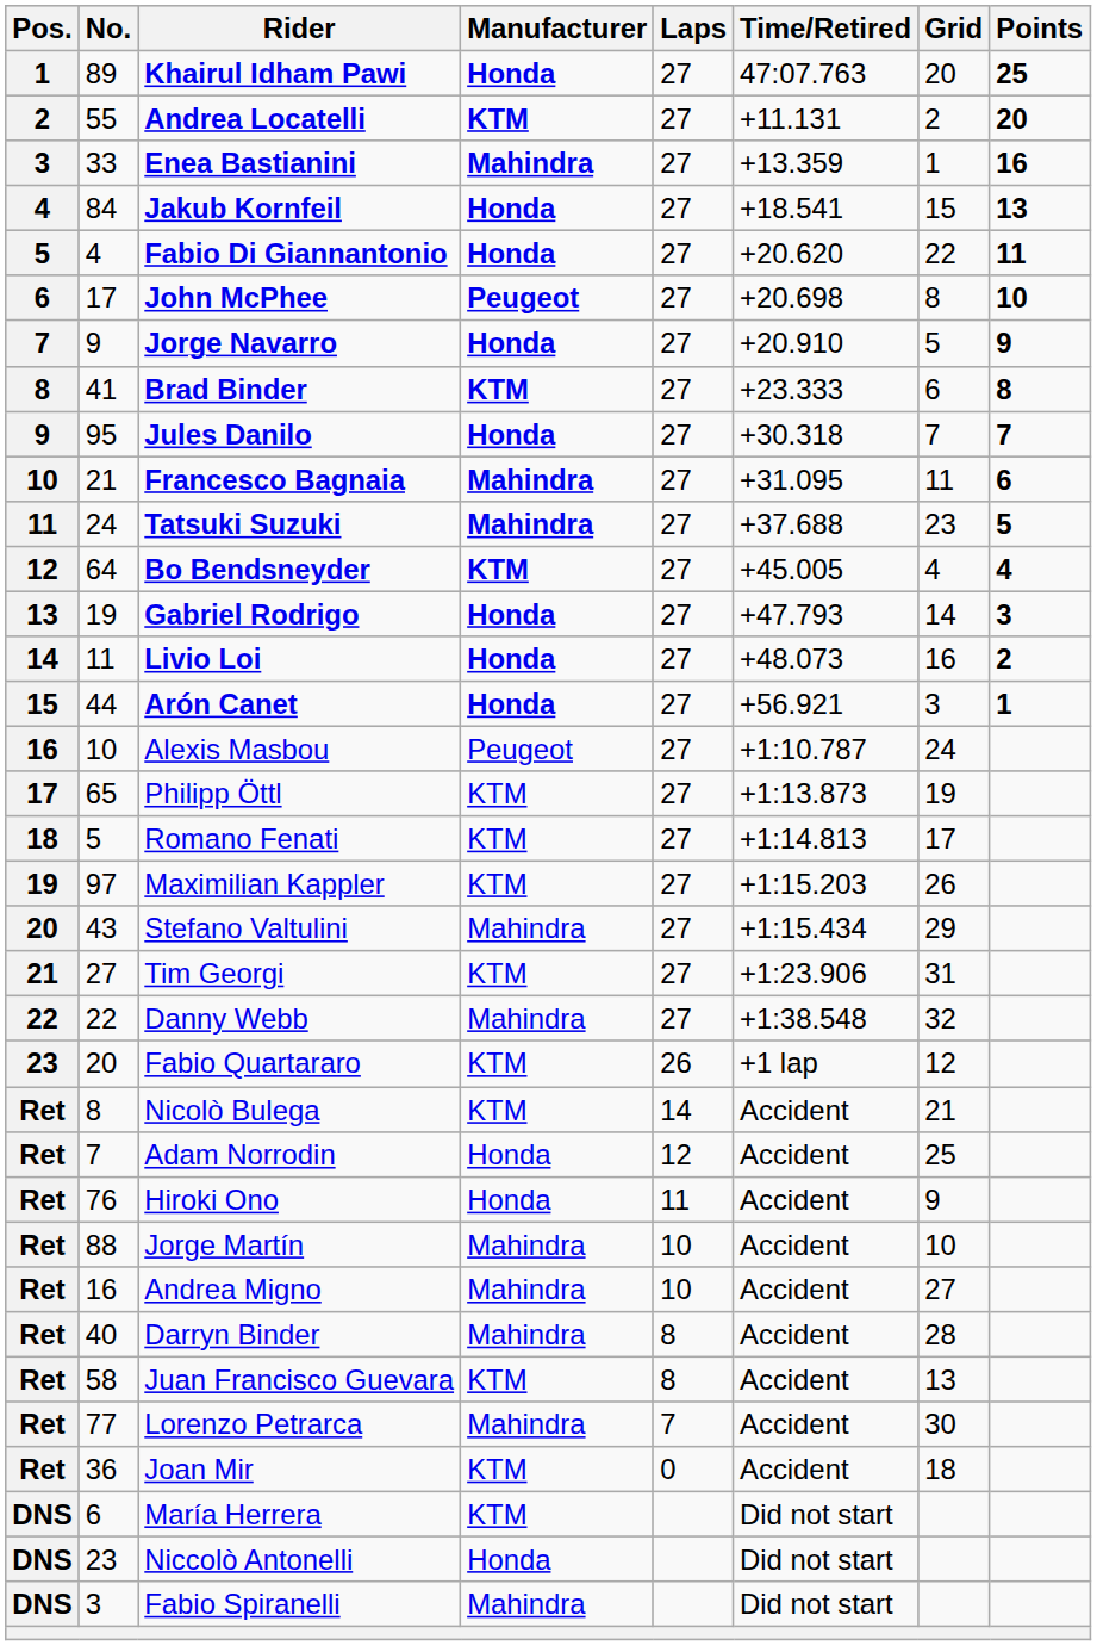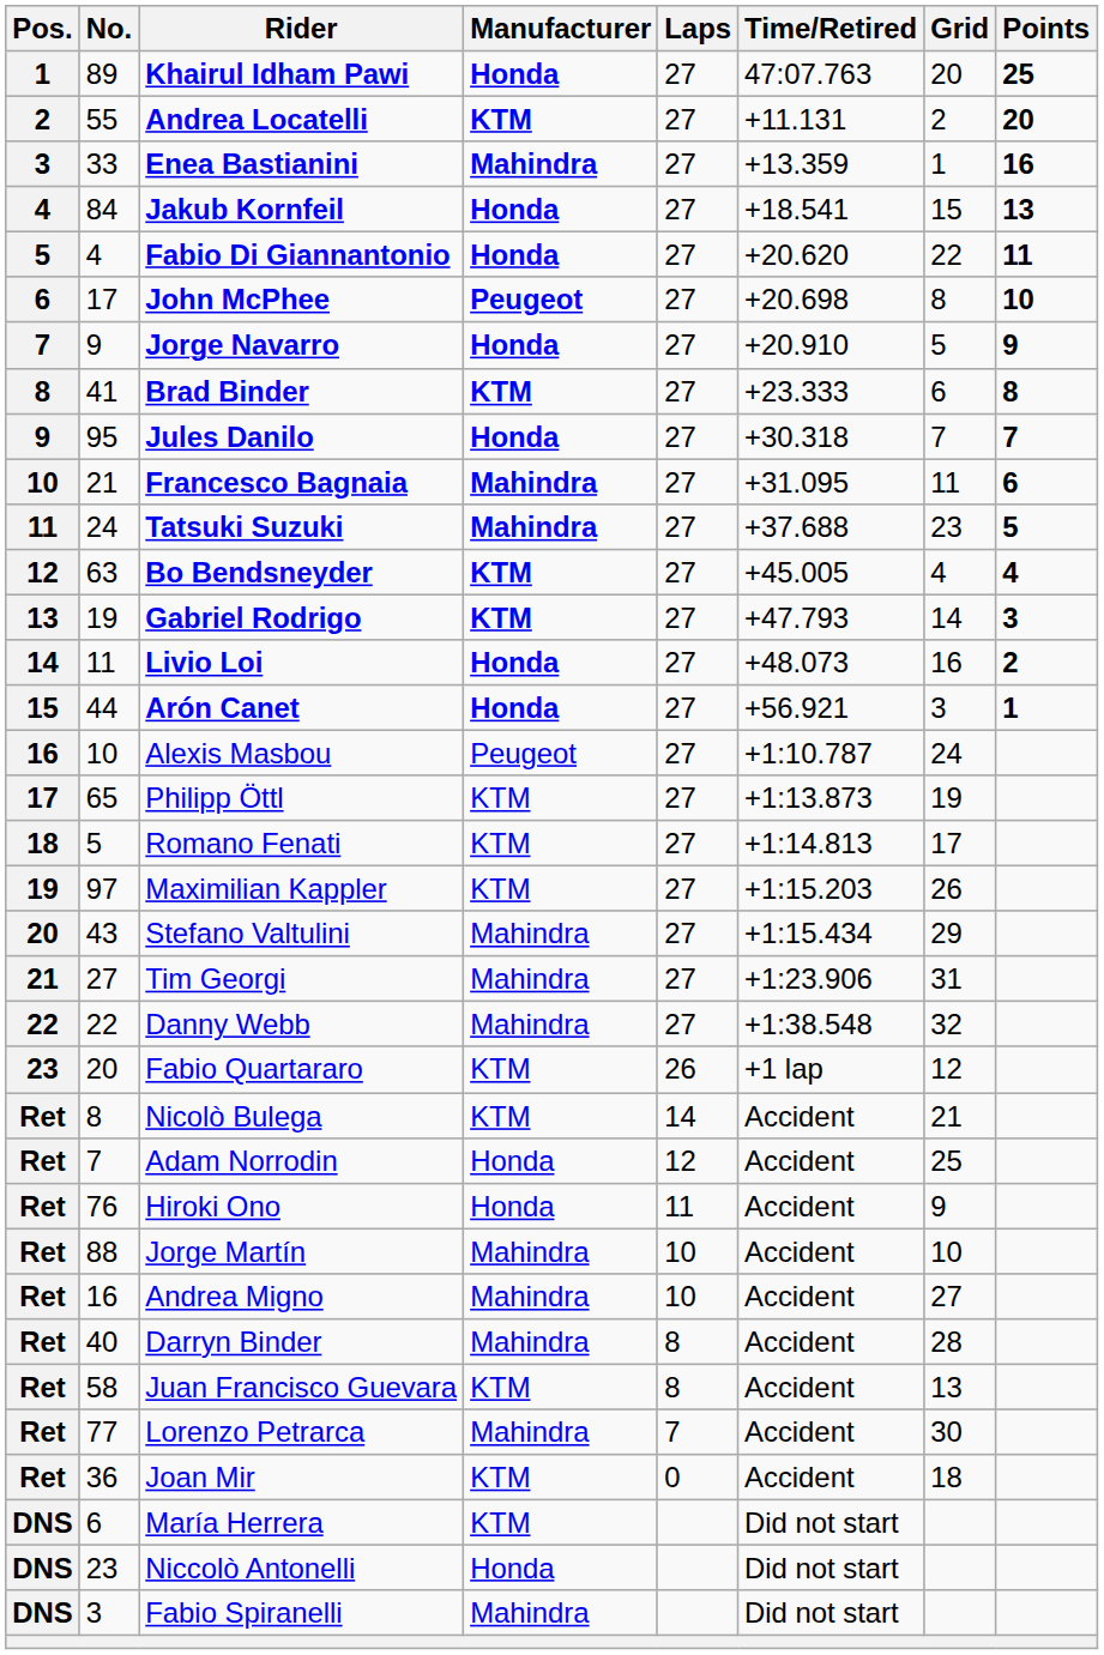 <table class="wikitable" style="font-size: 95%;">
 <tr>
 <th>Pos.</th>
 <th>No.</th>
 <th>Rider</th>
 <th>Manufacturer</th>
 <th>Laps</th>
 <th>Time/Retired</th>
 <th>Grid</th>
 <th>Points</th>
 </tr>
 <tr>
 <th>1</th>
 <td>89</td>
 <td> <strong><a href='#'>Khairul Idham Pawi</a></strong></td>
 <td><strong><a href='#'>Honda</a></strong></td>
 <td>27</td>
 <td>47:07.763</td>
 <td>20</td>
 <td><strong>25</strong></td>
 </tr>
 <tr>
 <th>2</th>
 <td>55</td>
 <td> <strong><a href='#'>Andrea Locatelli</a></strong></td>
 <td><strong><a href='#'>KTM</a></strong></td>
 <td>27</td>
 <td>+11.131</td>
 <td>2</td>
 <td><strong>20</strong></td>
 </tr>
 <tr>
 <th>3</th>
 <td>33</td>
 <td> <strong><a href='#'>Enea Bastianini</a></strong></td>
 <td><strong><a href='#'>Mahindra</a></strong></td>
 <td>27</td>
 <td>+13.359</td>
 <td>1</td>
 <td><strong>16</strong></td>
 </tr>
 <tr>
 <th>4</th>
 <td>84</td>
 <td> <strong><a href='#'>Jakub Kornfeil</a></strong></td>
 <td><strong><a href='#'>Honda</a></strong></td>
 <td>27</td>
 <td>+18.541</td>
 <td>15</td>
 <td><strong>13</strong></td>
 </tr>
 <tr>
 <th>5</th>
 <td>4</td>
 <td> <strong><a href='#'>Fabio Di Giannantonio</a></strong></td>
 <td><strong><a href='#'>Honda</a></strong></td>
 <td>27</td>
 <td>+20.620</td>
 <td>22</td>
 <td><strong>11</strong></td>
 </tr>
 <tr>
 <th>6</th>
 <td>17</td>
 <td> <strong><a href='#'>John McPhee</a></strong></td>
 <td><strong><a href='#'>Peugeot</a></strong></td>
 <td>27</td>
 <td>+20.698</td>
 <td>8</td>
 <td><strong>10</strong></td>
 </tr>
 <tr>
 <th>7</th>
 <td>9</td>
 <td> <strong><a href='#'>Jorge Navarro</a></strong></td>
 <td><strong><a href='#'>Honda</a></strong></td>
 <td>27</td>
 <td>+20.910</td>
 <td>5</td>
 <td><strong>9</strong></td>
 </tr>
 <tr>
 <th>8</th>
 <td>41</td>
 <td> <strong><a href='#'>Brad Binder</a></strong></td>
 <td><strong><a href='#'>KTM</a></strong></td>
 <td>27</td>
 <td>+23.333</td>
 <td>6</td>
 <td><strong>8</strong></td>
 </tr>
 <tr>
 <th>9</th>
 <td>95</td>
 <td> <strong><a href='#'>Jules Danilo</a></strong></td>
 <td><strong><a href='#'>Honda</a></strong></td>
 <td>27</td>
 <td>+30.318</td>
 <td>7</td>
 <td><strong>7</strong></td>
 </tr>
 <tr>
 <th>10</th>
 <td>21</td>
 <td> <strong><a href='#'>Francesco Bagnaia</a></strong></td>
 <td><strong><a href='#'>Mahindra</a></strong></td>
 <td>27</td>
 <td>+31.095</td>
 <td>11</td>
 <td><strong>6</strong></td>
 </tr>
 <tr>
 <th>11</th>
 <td>24</td>
 <td> <strong><a href='#'>Tatsuki Suzuki</a></strong></td>
 <td><strong><a href='#'>Mahindra</a></strong></td>
 <td>27</td>
 <td>+37.688</td>
 <td>23</td>
 <td><strong>5</strong></td>
 </tr>
 <tr>
 <th>12</th>
-<td>64</td>
+<td>63</td>
 <td> <strong><a href='#'>Bo Bendsneyder</a></strong></td>
 <td><strong><a href='#'>KTM</a></strong></td>
 <td>27</td>
 <td>+45.005</td>
 <td>4</td>
 <td><strong>4</strong></td>
 </tr>
 <tr>
 <th>13</th>
 <td>19</td>
 <td> <strong><a href='#'>Gabriel Rodrigo</a></strong></td>
-<td><strong><a href='#'>Honda</a></strong></td>
+<td><strong><a href='#'>KTM</a></strong></td>
 <td>27</td>
 <td>+47.793</td>
 <td>14</td>
 <td><strong>3</strong></td>
 </tr>
 <tr>
 <th>14</th>
 <td>11</td>
 <td> <strong><a href='#'>Livio Loi</a></strong></td>
 <td><strong><a href='#'>Honda</a></strong></td>
 <td>27</td>
 <td>+48.073</td>
 <td>16</td>
 <td><strong>2</strong></td>
 </tr>
 <tr>
 <th>15</th>
 <td>44</td>
 <td> <strong><a href='#'>Arón Canet</a></strong></td>
 <td><strong><a href='#'>Honda</a></strong></td>
 <td>27</td>
 <td>+56.921</td>
 <td>3</td>
 <td><strong>1</strong></td>
 </tr>
 <tr>
 <th>16</th>
 <td>10</td>
 <td> <a href='#'>Alexis Masbou</a></td>
 <td><a href='#'>Peugeot</a></td>
 <td>27</td>
 <td>+1:10.787</td>
 <td>24</td>
 <td></td>
 </tr>
 <tr>
 <th>17</th>
 <td>65</td>
 <td> <a href='#'>Philipp Öttl</a></td>
 <td><a href='#'>KTM</a></td>
 <td>27</td>
 <td>+1:13.873</td>
 <td>19</td>
 <td></td>
 </tr>
 <tr>
 <th>18</th>
 <td>5</td>
 <td> <a href='#'>Romano Fenati</a></td>
 <td><a href='#'>KTM</a></td>
 <td>27</td>
 <td>+1:14.813</td>
 <td>17</td>
 <td></td>
 </tr>
 <tr>
 <th>19</th>
 <td>97</td>
 <td> <a href='#'>Maximilian Kappler</a></td>
 <td><a href='#'>KTM</a></td>
 <td>27</td>
 <td>+1:15.203</td>
 <td>26</td>
 <td></td>
 </tr>
 <tr>
 <th>20</th>
 <td>43</td>
 <td> <a href='#'>Stefano Valtulini</a></td>
 <td><a href='#'>Mahindra</a></td>
 <td>27</td>
 <td>+1:15.434</td>
 <td>29</td>
 <td></td>
 </tr>
 <tr>
 <th>21</th>
 <td>27</td>
 <td> <a href='#'>Tim Georgi</a></td>
-<td><a href='#'>KTM</a></td>
+<td><a href='#'>Mahindra</a></td>
 <td>27</td>
 <td>+1:23.906</td>
 <td>31</td>
 <td></td>
 </tr>
 <tr>
 <th>22</th>
 <td>22</td>
 <td> <a href='#'>Danny Webb</a></td>
 <td><a href='#'>Mahindra</a></td>
 <td>27</td>
 <td>+1:38.548</td>
 <td>32</td>
 <td></td>
 </tr>
 <tr>
 <th>23</th>
 <td>20</td>
 <td> <a href='#'>Fabio Quartararo</a></td>
 <td><a href='#'>KTM</a></td>
 <td>26</td>
 <td>+1 lap</td>
 <td>12</td>
 <td></td>
 </tr>
 <tr>
 <th>Ret</th>
 <td>8</td>
 <td> <a href='#'>Nicolò Bulega</a></td>
 <td><a href='#'>KTM</a></td>
 <td>14</td>
 <td>Accident</td>
 <td>21</td>
 <td></td>
 </tr>
 <tr>
 <th>Ret</th>
 <td>7</td>
 <td> <a href='#'>Adam Norrodin</a></td>
 <td><a href='#'>Honda</a></td>
 <td>12</td>
 <td>Accident</td>
 <td>25</td>
 <td></td>
 </tr>
 <tr>
 <th>Ret</th>
 <td>76</td>
 <td> <a href='#'>Hiroki Ono</a></td>
 <td><a href='#'>Honda</a></td>
 <td>11</td>
 <td>Accident</td>
 <td>9</td>
 <td></td>
 </tr>
 <tr>
 <th>Ret</th>
 <td>88</td>
 <td> <a href='#'>Jorge Martín</a></td>
 <td><a href='#'>Mahindra</a></td>
 <td>10</td>
 <td>Accident</td>
 <td>10</td>
 <td></td>
 </tr>
 <tr>
 <th>Ret</th>
 <td>16</td>
 <td> <a href='#'>Andrea Migno</a></td>
 <td><a href='#'>Mahindra</a></td>
 <td>10</td>
 <td>Accident</td>
 <td>27</td>
 <td></td>
 </tr>
 <tr>
 <th>Ret</th>
 <td>40</td>
 <td> <a href='#'>Darryn Binder</a></td>
 <td><a href='#'>Mahindra</a></td>
 <td>8</td>
 <td>Accident</td>
 <td>28</td>
 <td></td>
 </tr>
 <tr>
 <th>Ret</th>
 <td>58</td>
 <td> <a href='#'>Juan Francisco Guevara</a></td>
 <td><a href='#'>KTM</a></td>
 <td>8</td>
 <td>Accident</td>
 <td>13</td>
 <td></td>
 </tr>
 <tr>
 <th>Ret</th>
 <td>77</td>
 <td> <a href='#'>Lorenzo Petrarca</a></td>
 <td><a href='#'>Mahindra</a></td>
 <td>7</td>
 <td>Accident</td>
 <td>30</td>
 <td></td>
 </tr>
 <tr>
 <th>Ret</th>
 <td>36</td>
 <td> <a href='#'>Joan Mir</a></td>
 <td><a href='#'>KTM</a></td>
 <td>0</td>
 <td>Accident</td>
 <td>18</td>
 <td></td>
 </tr>
 <tr>
 <th>DNS</th>
 <td>6</td>
 <td> <a href='#'>María Herrera</a></td>
 <td><a href='#'>KTM</a></td>
 <td></td>
 <td>Did not start</td>
 <td></td>
 <td></td>
 </tr>
 <tr>
 <th>DNS</th>
 <td>23</td>
 <td> <a href='#'>Niccolò Antonelli</a></td>
 <td><a href='#'>Honda</a></td>
 <td></td>
 <td>Did not start</td>
 <td></td>
 <td></td>
 </tr>
 <tr>
 <th>DNS</th>
 <td>3</td>
 <td> <a href='#'>Fabio Spiranelli</a></td>
 <td><a href='#'>Mahindra</a></td>
 <td></td>
 <td>Did not start</td>
 <td></td>
 <td></td>
 </tr>
 <tr>
 <th colspan=8></th>
 </tr>
 </table>
